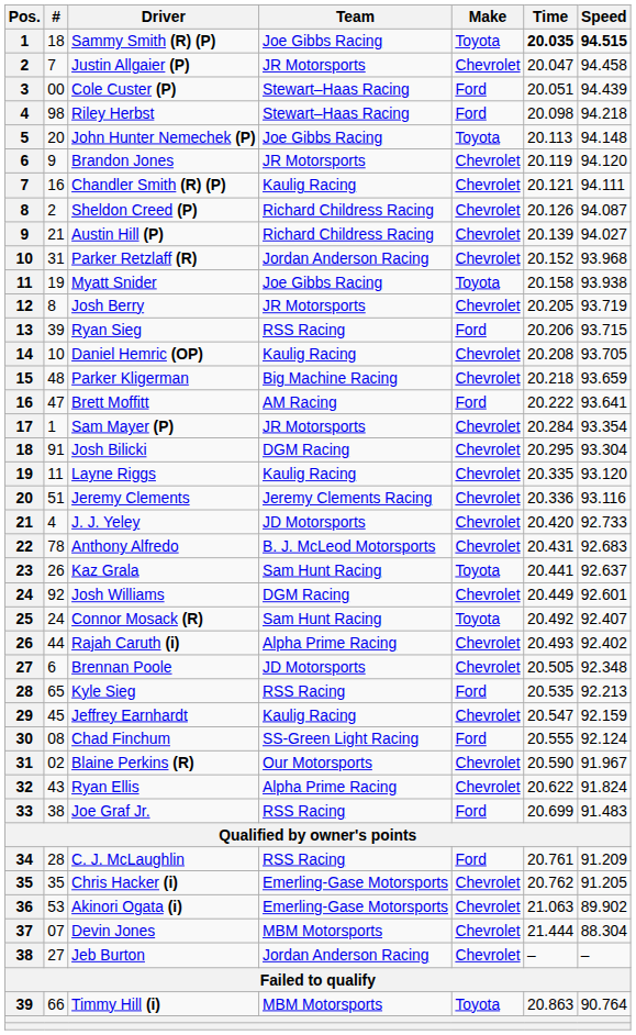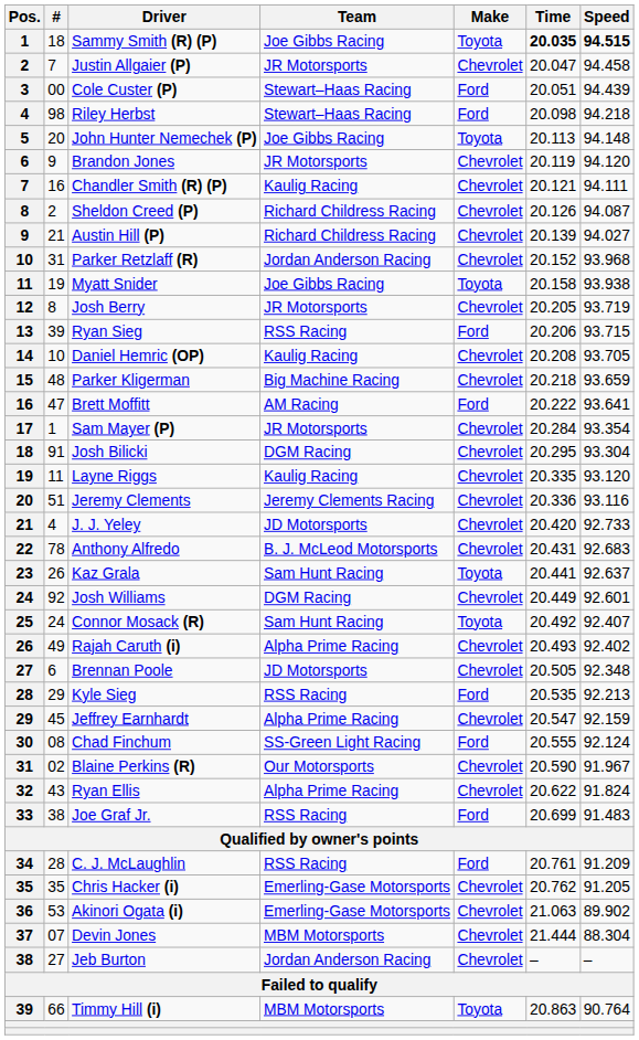 <table class="wikitable" style="font-size:95%">
 <tr>
 <th>Pos.</th>
 <th>#</th>
 <th>Driver</th>
 <th>Team</th>
 <th>Make</th>
 <th>Time</th>
 <th>Speed</th>
 </tr>
 <tr>
 <th>1</th>
 <td>18</td>
 <td><a href='#'>Sammy Smith</a> <strong>(R)</strong> <strong>(P)</strong></td>
 <td><a href='#'>Joe Gibbs Racing</a></td>
 <td><a href='#'>Toyota</a></td>
 <td><strong>20.035</strong></td>
 <td><strong>94.515</strong></td>
 </tr>
 <tr>
 <th>2</th>
 <td>7</td>
 <td><a href='#'>Justin Allgaier</a> <strong>(P)</strong></td>
 <td><a href='#'>JR Motorsports</a></td>
 <td><a href='#'>Chevrolet</a></td>
 <td>20.047</td>
 <td>94.458</td>
 </tr>
 <tr>
 <th>3</th>
 <td>00</td>
 <td><a href='#'>Cole Custer</a> <strong>(P)</strong></td>
 <td><a href='#'>Stewart–Haas Racing</a></td>
 <td><a href='#'>Ford</a></td>
 <td>20.051</td>
 <td>94.439</td>
 </tr>
 <tr>
 <th>4</th>
 <td>98</td>
 <td><a href='#'>Riley Herbst</a></td>
 <td><a href='#'>Stewart–Haas Racing</a></td>
 <td><a href='#'>Ford</a></td>
 <td>20.098</td>
 <td>94.218</td>
 </tr>
 <tr>
 <th>5</th>
 <td>20</td>
 <td><a href='#'>John Hunter Nemechek</a> <strong>(P)</strong></td>
 <td><a href='#'>Joe Gibbs Racing</a></td>
 <td><a href='#'>Toyota</a></td>
 <td>20.113</td>
 <td>94.148</td>
 </tr>
 <tr>
 <th>6</th>
 <td>9</td>
 <td><a href='#'>Brandon Jones</a></td>
 <td><a href='#'>JR Motorsports</a></td>
 <td><a href='#'>Chevrolet</a></td>
 <td>20.119</td>
 <td>94.120</td>
 </tr>
 <tr>
 <th>7</th>
 <td>16</td>
 <td><a href='#'>Chandler Smith</a> <strong>(R)</strong> <strong>(P)</strong></td>
 <td><a href='#'>Kaulig Racing</a></td>
 <td><a href='#'>Chevrolet</a></td>
 <td>20.121</td>
 <td>94.111</td>
 </tr>
 <tr>
 <th>8</th>
 <td>2</td>
 <td><a href='#'>Sheldon Creed</a> <strong>(P)</strong></td>
 <td><a href='#'>Richard Childress Racing</a></td>
 <td><a href='#'>Chevrolet</a></td>
 <td>20.126</td>
 <td>94.087</td>
 </tr>
 <tr>
 <th>9</th>
 <td>21</td>
 <td><a href='#'>Austin Hill</a> <strong>(P)</strong></td>
 <td><a href='#'>Richard Childress Racing</a></td>
 <td><a href='#'>Chevrolet</a></td>
 <td>20.139</td>
 <td>94.027</td>
 </tr>
 <tr>
 <th>10</th>
 <td>31</td>
 <td><a href='#'>Parker Retzlaff</a> <strong>(R)</strong></td>
 <td><a href='#'>Jordan Anderson Racing</a></td>
 <td><a href='#'>Chevrolet</a></td>
 <td>20.152</td>
 <td>93.968</td>
 </tr>
 <tr>
 <th>11</th>
 <td>19</td>
 <td><a href='#'>Myatt Snider</a></td>
 <td><a href='#'>Joe Gibbs Racing</a></td>
 <td><a href='#'>Toyota</a></td>
 <td>20.158</td>
 <td>93.938</td>
 </tr>
 <tr>
 <th>12</th>
 <td>8</td>
 <td><a href='#'>Josh Berry</a></td>
 <td><a href='#'>JR Motorsports</a></td>
 <td><a href='#'>Chevrolet</a></td>
 <td>20.205</td>
 <td>93.719</td>
 </tr>
 <tr>
 <th>13</th>
 <td>39</td>
 <td><a href='#'>Ryan Sieg</a></td>
 <td><a href='#'>RSS Racing</a></td>
 <td><a href='#'>Ford</a></td>
 <td>20.206</td>
 <td>93.715</td>
 </tr>
 <tr>
 <th>14</th>
 <td>10</td>
 <td><a href='#'>Daniel Hemric</a> <strong>(OP)</strong></td>
 <td><a href='#'>Kaulig Racing</a></td>
 <td><a href='#'>Chevrolet</a></td>
 <td>20.208</td>
 <td>93.705</td>
 </tr>
 <tr>
 <th>15</th>
 <td>48</td>
 <td><a href='#'>Parker Kligerman</a></td>
 <td><a href='#'>Big Machine Racing</a></td>
 <td><a href='#'>Chevrolet</a></td>
 <td>20.218</td>
 <td>93.659</td>
 </tr>
 <tr>
 <th>16</th>
 <td>47</td>
 <td><a href='#'>Brett Moffitt</a></td>
 <td><a href='#'>AM Racing</a></td>
 <td><a href='#'>Ford</a></td>
 <td>20.222</td>
 <td>93.641</td>
 </tr>
 <tr>
 <th>17</th>
 <td>1</td>
 <td><a href='#'>Sam Mayer</a> <strong>(P)</strong></td>
 <td><a href='#'>JR Motorsports</a></td>
 <td><a href='#'>Chevrolet</a></td>
 <td>20.284</td>
 <td>93.354</td>
 </tr>
 <tr>
 <th>18</th>
 <td>91</td>
 <td><a href='#'>Josh Bilicki</a></td>
 <td><a href='#'>DGM Racing</a></td>
 <td><a href='#'>Chevrolet</a></td>
 <td>20.295</td>
 <td>93.304</td>
 </tr>
 <tr>
 <th>19</th>
 <td>11</td>
 <td><a href='#'>Layne Riggs</a></td>
 <td><a href='#'>Kaulig Racing</a></td>
 <td><a href='#'>Chevrolet</a></td>
 <td>20.335</td>
 <td>93.120</td>
 </tr>
 <tr>
 <th>20</th>
 <td>51</td>
 <td><a href='#'>Jeremy Clements</a></td>
 <td><a href='#'>Jeremy Clements Racing</a></td>
 <td><a href='#'>Chevrolet</a></td>
 <td>20.336</td>
 <td>93.116</td>
 </tr>
 <tr>
 <th>21</th>
 <td>4</td>
 <td><a href='#'>J. J. Yeley</a></td>
 <td><a href='#'>JD Motorsports</a></td>
 <td><a href='#'>Chevrolet</a></td>
 <td>20.420</td>
 <td>92.733</td>
 </tr>
 <tr>
 <th>22</th>
 <td>78</td>
 <td><a href='#'>Anthony Alfredo</a></td>
 <td><a href='#'>B. J. McLeod Motorsports</a></td>
 <td><a href='#'>Chevrolet</a></td>
 <td>20.431</td>
 <td>92.683</td>
 </tr>
 <tr>
 <th>23</th>
 <td>26</td>
 <td><a href='#'>Kaz Grala</a></td>
 <td><a href='#'>Sam Hunt Racing</a></td>
 <td><a href='#'>Toyota</a></td>
 <td>20.441</td>
 <td>92.637</td>
 </tr>
 <tr>
 <th>24</th>
 <td>92</td>
 <td><a href='#'>Josh Williams</a></td>
 <td><a href='#'>DGM Racing</a></td>
 <td><a href='#'>Chevrolet</a></td>
 <td>20.449</td>
 <td>92.601</td>
 </tr>
 <tr>
 <th>25</th>
 <td>24</td>
 <td><a href='#'>Connor Mosack</a> <strong>(R)</strong></td>
 <td><a href='#'>Sam Hunt Racing</a></td>
 <td><a href='#'>Toyota</a></td>
 <td>20.492</td>
 <td>92.407</td>
 </tr>
 <tr>
 <th>26</th>
-<td>44</td>
+<td>49</td>
 <td><a href='#'>Rajah Caruth</a> <strong>(i)</strong></td>
 <td><a href='#'>Alpha Prime Racing</a></td>
 <td><a href='#'>Chevrolet</a></td>
 <td>20.493</td>
 <td>92.402</td>
 </tr>
 <tr>
 <th>27</th>
 <td>6</td>
 <td><a href='#'>Brennan Poole</a></td>
 <td><a href='#'>JD Motorsports</a></td>
 <td><a href='#'>Chevrolet</a></td>
 <td>20.505</td>
 <td>92.348</td>
 </tr>
 <tr>
 <th>28</th>
-<td>65</td>
+<td>29</td>
 <td><a href='#'>Kyle Sieg</a></td>
 <td><a href='#'>RSS Racing</a></td>
 <td><a href='#'>Ford</a></td>
 <td>20.535</td>
 <td>92.213</td>
 </tr>
 <tr>
 <th>29</th>
 <td>45</td>
 <td><a href='#'>Jeffrey Earnhardt</a></td>
-<td><a href='#'>Kaulig Racing</a></td>
+<td><a href='#'>Alpha Prime Racing</a></td>
 <td><a href='#'>Chevrolet</a></td>
 <td>20.547</td>
 <td>92.159</td>
 </tr>
 <tr>
 <th>30</th>
 <td>08</td>
 <td><a href='#'>Chad Finchum</a></td>
 <td><a href='#'>SS-Green Light Racing</a></td>
 <td><a href='#'>Ford</a></td>
 <td>20.555</td>
 <td>92.124</td>
 </tr>
 <tr>
 <th>31</th>
 <td>02</td>
 <td><a href='#'>Blaine Perkins</a> <strong>(R)</strong></td>
 <td><a href='#'>Our Motorsports</a></td>
 <td><a href='#'>Chevrolet</a></td>
 <td>20.590</td>
 <td>91.967</td>
 </tr>
 <tr>
 <th>32</th>
 <td>43</td>
 <td><a href='#'>Ryan Ellis</a></td>
 <td><a href='#'>Alpha Prime Racing</a></td>
 <td><a href='#'>Chevrolet</a></td>
 <td>20.622</td>
 <td>91.824</td>
 </tr>
 <tr>
 <th>33</th>
 <td>38</td>
 <td><a href='#'>Joe Graf Jr.</a></td>
 <td><a href='#'>RSS Racing</a></td>
 <td><a href='#'>Ford</a></td>
 <td>20.699</td>
 <td>91.483</td>
 </tr>
 <tr>
 <th colspan="7">Qualified by owner's points</th>
 </tr>
 <tr>
 <th>34</th>
 <td>28</td>
 <td><a href='#'>C. J. McLaughlin</a></td>
 <td><a href='#'>RSS Racing</a></td>
 <td><a href='#'>Ford</a></td>
 <td>20.761</td>
 <td>91.209</td>
 </tr>
 <tr>
 <th>35</th>
 <td>35</td>
 <td><a href='#'>Chris Hacker</a> <strong>(i)</strong></td>
 <td><a href='#'>Emerling-Gase Motorsports</a></td>
 <td><a href='#'>Chevrolet</a></td>
 <td>20.762</td>
 <td>91.205</td>
 </tr>
 <tr>
 <th>36</th>
 <td>53</td>
 <td><a href='#'>Akinori Ogata</a> <strong>(i)</strong></td>
 <td><a href='#'>Emerling-Gase Motorsports</a></td>
 <td><a href='#'>Chevrolet</a></td>
 <td>21.063</td>
 <td>89.902</td>
 </tr>
 <tr>
 <th>37</th>
 <td>07</td>
 <td><a href='#'>Devin Jones</a></td>
 <td><a href='#'>MBM Motorsports</a></td>
 <td><a href='#'>Chevrolet</a></td>
 <td>21.444</td>
 <td>88.304</td>
 </tr>
 <tr>
 <th>38</th>
 <td>27</td>
 <td><a href='#'>Jeb Burton</a></td>
 <td><a href='#'>Jordan Anderson Racing</a></td>
 <td><a href='#'>Chevrolet</a></td>
 <td>–</td>
 <td>–</td>
 </tr>
 <tr>
 <th colspan="7">Failed to qualify</th>
 </tr>
 <tr>
 <th>39</th>
 <td>66</td>
 <td><a href='#'>Timmy Hill</a> <strong>(i)</strong></td>
 <td><a href='#'>MBM Motorsports</a></td>
 <td><a href='#'>Toyota</a></td>
 <td>20.863</td>
 <td>90.764</td>
 </tr>
 <tr>
 <th colspan="7"></th>
 </tr>
 <tr>
 <th colspan="7"></th>
 </tr>
 </table>
